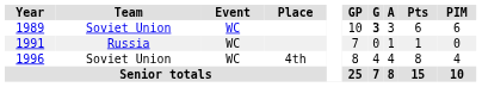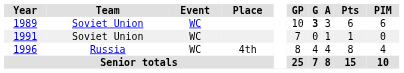 <table border="0" cellpadding="1" cellspacing="0" style="text-align:center; width:40em">
 <tr ALIGN="center" bgcolor="#e0e0e0">
 <th>Year</th>
 <th>Team</th>
 <th>Event</th>
 <th>Place</th>
 <th ALIGN="center" rowspan="99" bgcolor="#ffffff"> </th>
 <th>GP</th>
 <th>G</th>
 <th>A</th>
 <th>Pts</th>
 <th>PIM</th>
 </tr>
 <tr>
 <td><a href='#'>1989</a></td>
 <td><a href='#'>Soviet Union</a></td>
 <td><a href='#'>WC</a></td>
 <td></td>
 <td>10</td>
 <td><strong>3</strong></td>
 <td>3</td>
 <td>6</td>
 <td>6</td>
 </tr>
 <tr bgcolor="#f0f0f0">
 <td><a href='#'>1991</a></td>
-<td><a href='#'>Russia</a></td>
+<td>Soviet Union</td>
 <td>WC</td>
 <td></td>
 <td>7</td>
 <td>0</td>
 <td>1</td>
 <td>1</td>
 <td>0</td>
 </tr>
 <tr>
 <td><a href='#'>1996</a></td>
-<td>Soviet Union</td>
+<td><a href='#'>Russia</a></td>
 <td>WC</td>
 <td>4th</td>
 <td>8</td>
 <td>4</td>
 <td>4</td>
 <td>8</td>
 <td>4</td>
 </tr>
 <tr bgcolor="#e0e0e0">
 <th colspan=4>Senior totals</th>
 <th>25</th>
 <th>7</th>
 <th>8</th>
 <th>15</th>
 <th>10</th>
 </tr>
 </table>
